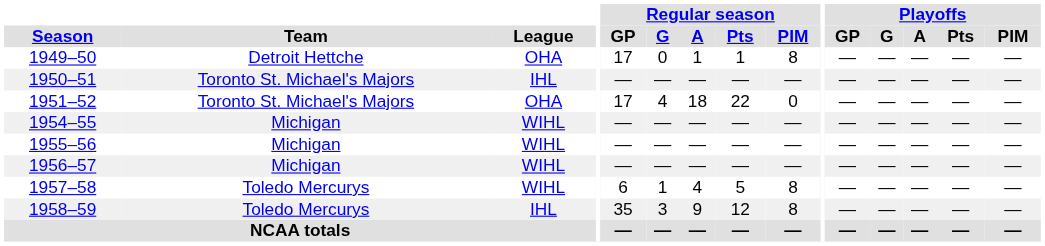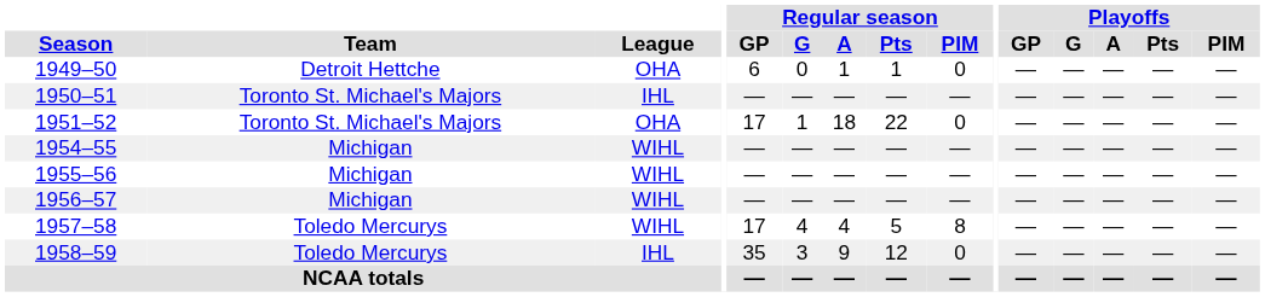 <table border="0" cellpadding="1" cellspacing="0" style="text-align:center; width:60em">
 <tr bgcolor="#e0e0e0">
 <th colspan="3" bgcolor="#ffffff"></th>
 <th rowspan="99" bgcolor="#ffffff"></th>
 <th colspan="5"><a href='#'>Regular season</a></th>
 <th rowspan="99" bgcolor="#ffffff"></th>
 <th colspan="5"><a href='#'>Playoffs</a></th>
 </tr>
 <tr bgcolor="#e0e0e0">
 <th><a href='#'>Season</a></th>
 <th>Team</th>
 <th>League</th>
 <th>GP</th>
 <th><a href='#'>G</a></th>
 <th><a href='#'>A</a></th>
 <th><a href='#'>Pts</a></th>
 <th><a href='#'>PIM</a></th>
 <th>GP</th>
 <th>G</th>
 <th>A</th>
 <th>Pts</th>
 <th>PIM</th>
 </tr>
 <tr>
 <td><a href='#'>1949–50</a></td>
 <td><a href='#'>Detroit Hettche</a></td>
 <td><a href='#'>OHA</a></td>
-<td>17</td>
+<td>6</td>
 <td>0</td>
 <td>1</td>
 <td>1</td>
-<td>8</td>
+<td>0</td>
 <td>—</td>
 <td>—</td>
 <td>—</td>
 <td>—</td>
 <td>—</td>
 </tr>
 <tr bgcolor="f0f0f0">
 <td><a href='#'>1950–51</a></td>
 <td><a href='#'>Toronto St. Michael's Majors</a></td>
 <td><a href='#'>IHL</a></td>
 <td>—</td>
 <td>—</td>
 <td>—</td>
 <td>—</td>
 <td>—</td>
 <td>—</td>
 <td>—</td>
 <td>—</td>
 <td>—</td>
 <td>—</td>
 </tr>
 <tr>
 <td><a href='#'>1951–52</a></td>
 <td><a href='#'>Toronto St. Michael's Majors</a></td>
 <td><a href='#'>OHA</a></td>
 <td>17</td>
-<td>4</td>
+<td>1</td>
 <td>18</td>
 <td>22</td>
 <td>0</td>
 <td>—</td>
 <td>—</td>
 <td>—</td>
 <td>—</td>
 <td>—</td>
 </tr>
 <tr bgcolor="f0f0f0">
 <td><a href='#'>1954–55</a></td>
 <td><a href='#'>Michigan</a></td>
 <td><a href='#'>WIHL</a></td>
 <td>—</td>
 <td>—</td>
 <td>—</td>
 <td>—</td>
 <td>—</td>
 <td>—</td>
 <td>—</td>
 <td>—</td>
 <td>—</td>
 <td>—</td>
 </tr>
 <tr>
 <td><a href='#'>1955–56</a></td>
 <td><a href='#'>Michigan</a></td>
 <td><a href='#'>WIHL</a></td>
 <td>—</td>
 <td>—</td>
 <td>—</td>
 <td>—</td>
 <td>—</td>
 <td>—</td>
 <td>—</td>
 <td>—</td>
 <td>—</td>
 <td>—</td>
 </tr>
 <tr bgcolor="f0f0f0">
 <td><a href='#'>1956–57</a></td>
 <td><a href='#'>Michigan</a></td>
 <td><a href='#'>WIHL</a></td>
 <td>—</td>
 <td>—</td>
 <td>—</td>
 <td>—</td>
 <td>—</td>
 <td>—</td>
 <td>—</td>
 <td>—</td>
 <td>—</td>
 <td>—</td>
 </tr>
 <tr>
 <td><a href='#'>1957–58</a></td>
 <td><a href='#'>Toledo Mercurys</a></td>
 <td><a href='#'>WIHL</a></td>
-<td>6</td>
-<td>1</td>
+<td>17</td>
+<td>4</td>
 <td>4</td>
 <td>5</td>
 <td>8</td>
 <td>—</td>
 <td>—</td>
 <td>—</td>
 <td>—</td>
 <td>—</td>
 </tr>
 <tr bgcolor="f0f0f0">
 <td><a href='#'>1958–59</a></td>
 <td><a href='#'>Toledo Mercurys</a></td>
 <td><a href='#'>IHL</a></td>
 <td>35</td>
 <td>3</td>
 <td>9</td>
 <td>12</td>
-<td>8</td>
+<td>0</td>
 <td>—</td>
 <td>—</td>
 <td>—</td>
 <td>—</td>
 <td>—</td>
 </tr>
 <tr bgcolor="#e0e0e0">
 <th colspan="3">NCAA totals</th>
 <th>—</th>
 <th>—</th>
 <th>—</th>
 <th>—</th>
 <th>—</th>
 <th>—</th>
 <th>—</th>
 <th>—</th>
 <th>—</th>
 <th>—</th>
 </tr>
 </table>
